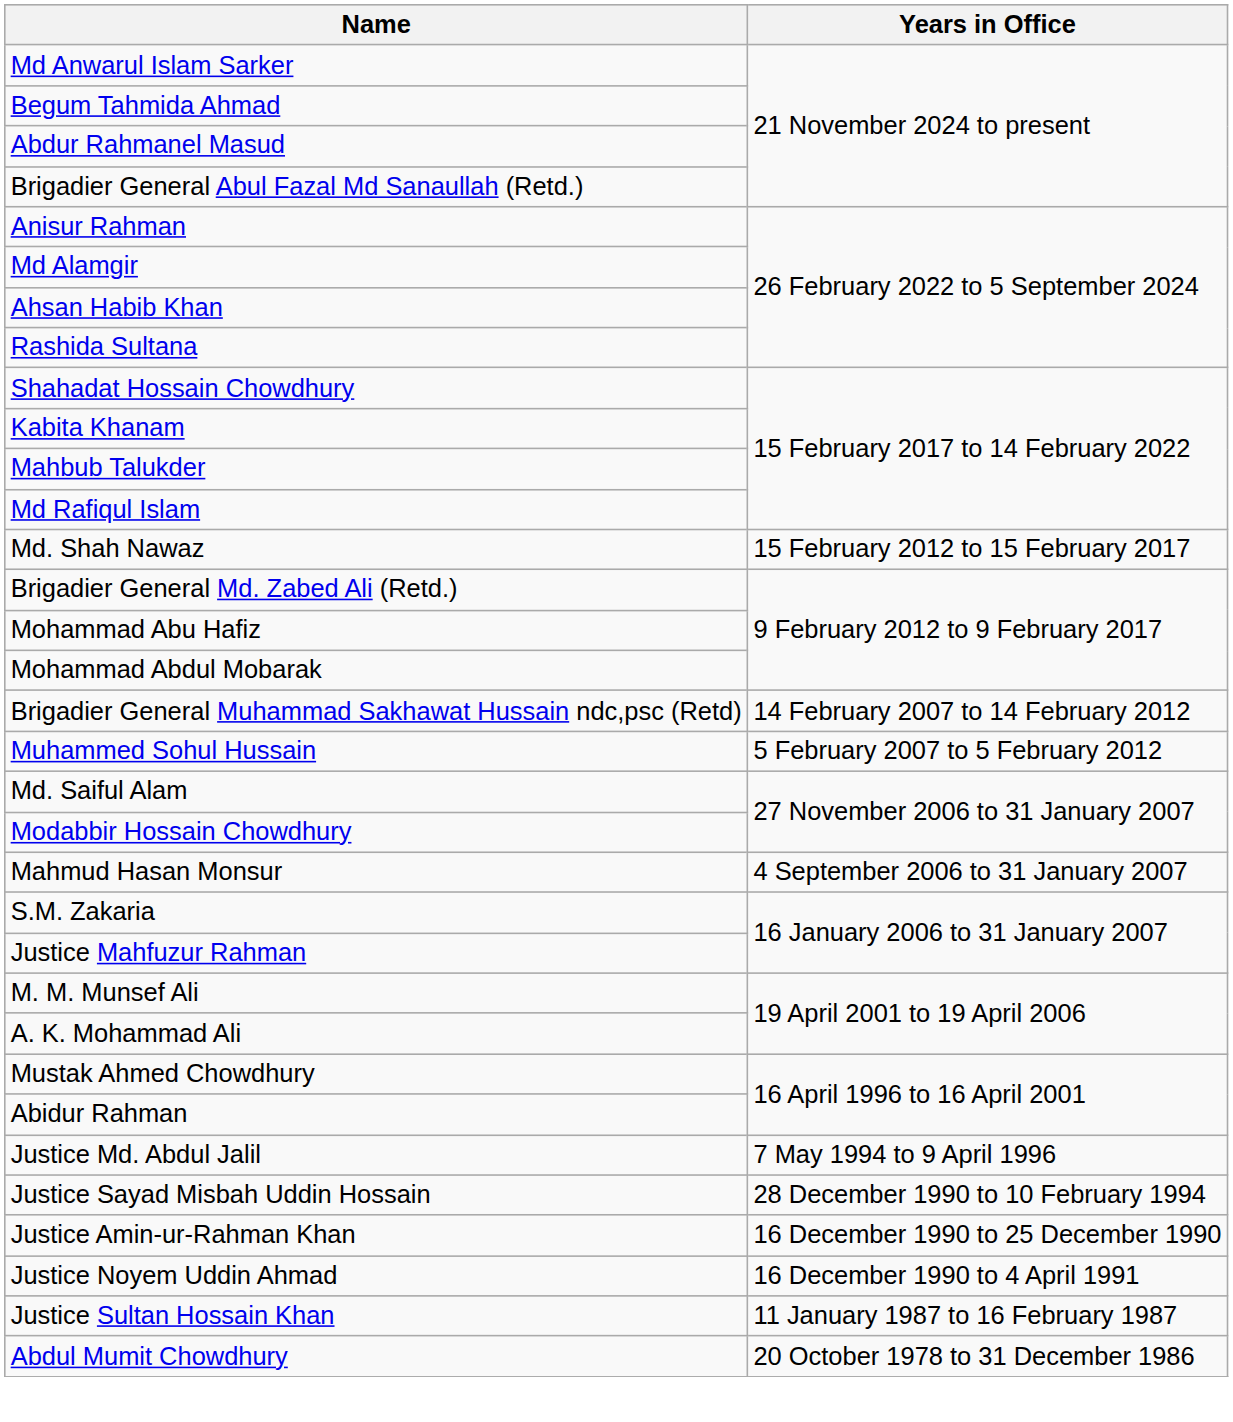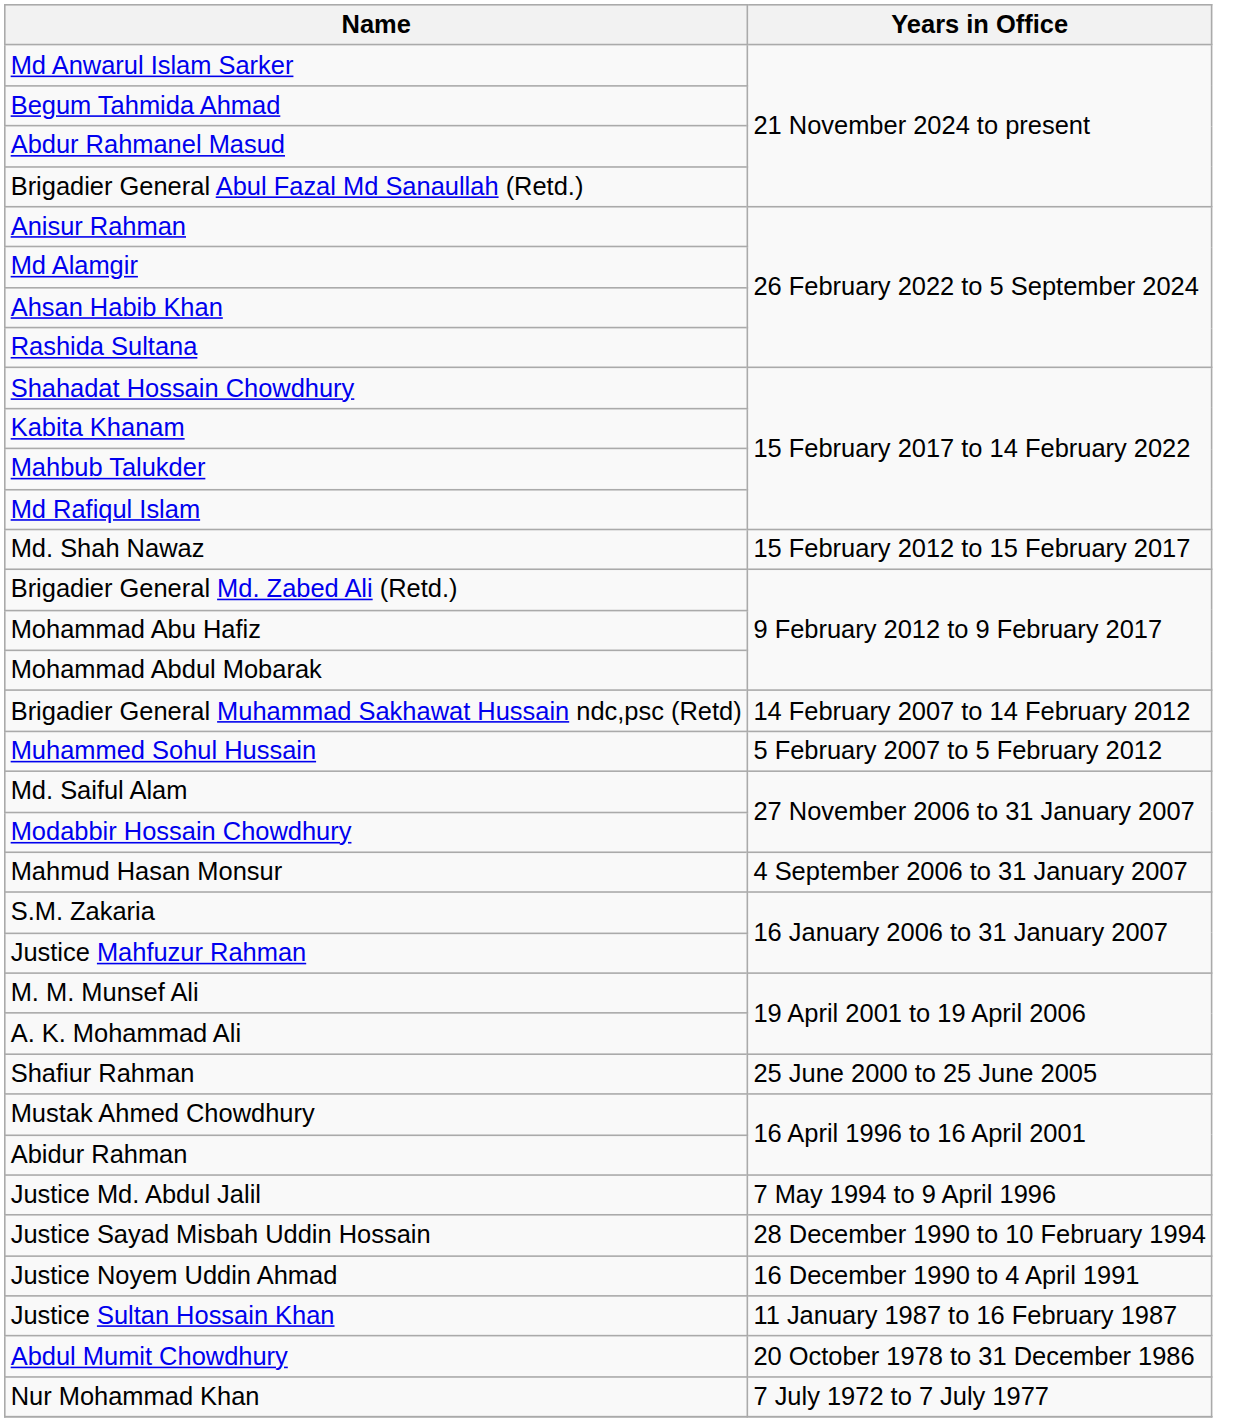 <table class="wikitable">
 <tr>
 <th>Name</th>
 <th>Years in Office</th>
 </tr>
 <tr>
 <td><a href='#'>Md Anwarul Islam Sarker</a></td>
 <td rowspan="4">21 November 2024 to present</td>
 </tr>
 <tr>
 <td><a href='#'>Begum Tahmida Ahmad</a></td>
 </tr>
 <tr>
 <td><a href='#'>Abdur Rahmanel Masud</a></td>
 </tr>
 <tr>
 <td>Brigadier General <a href='#'>Abul Fazal Md Sanaullah</a> (Retd.)</td>
 </tr>
 <tr>
 <td><a href='#'>Anisur Rahman</a></td>
 <td rowspan="4">26 February 2022 to 5 September 2024</td>
 </tr>
 <tr>
 <td><a href='#'>Md Alamgir</a></td>
 </tr>
 <tr>
 <td><a href='#'>Ahsan Habib Khan</a></td>
 </tr>
 <tr>
 <td><a href='#'>Rashida Sultana</a></td>
 </tr>
 <tr>
 <td><a href='#'>Shahadat Hossain Chowdhury</a></td>
 <td rowspan="4">15 February 2017 to 14 February 2022</td>
 </tr>
 <tr>
 <td><a href='#'>Kabita Khanam</a></td>
 </tr>
 <tr>
 <td><a href='#'>Mahbub Talukder</a></td>
 </tr>
 <tr>
 <td><a href='#'>Md Rafiqul Islam</a></td>
 </tr>
 <tr>
 <td>Md. Shah Nawaz</td>
 <td>15 February 2012 to 15 February 2017</td>
 </tr>
 <tr>
 <td>Brigadier General <a href='#'>Md. Zabed Ali</a> (Retd.)</td>
 <td rowspan="3">9 February 2012 to 9 February 2017</td>
 </tr>
 <tr>
 <td>Mohammad Abu Hafiz</td>
 </tr>
 <tr>
 <td>Mohammad Abdul Mobarak</td>
 </tr>
 <tr>
 <td>Brigadier General <a href='#'>Muhammad Sakhawat Hussain</a> ndc,psc (Retd)</td>
 <td>14 February 2007 to 14 February 2012</td>
 </tr>
 <tr>
 <td><a href='#'>Muhammed Sohul Hussain</a></td>
 <td>5 February 2007 to 5 February 2012</td>
 </tr>
 <tr>
 <td>Md. Saiful Alam</td>
 <td rowspan="2">27 November 2006 to 31 January 2007</td>
 </tr>
 <tr>
 <td><a href='#'>Modabbir Hossain Chowdhury</a></td>
 </tr>
 <tr>
 <td>Mahmud Hasan Monsur</td>
 <td>4 September 2006 to 31 January 2007</td>
 </tr>
 <tr>
 <td>S.M. Zakaria</td>
 <td rowspan="2">16 January 2006 to 31 January 2007</td>
 </tr>
 <tr>
 <td>Justice <a href='#'>Mahfuzur Rahman</a></td>
 </tr>
 <tr>
 <td>M. M. Munsef Ali</td>
 <td rowspan="2">19 April 2001 to 19 April 2006</td>
 </tr>
 <tr>
 <td>A. K. Mohammad Ali</td>
 </tr>
 <tr>
+<td>Shafiur Rahman</td>
+<td>25 June 2000 to 25 June 2005</td>
+</tr>
+<tr>
 <td>Mustak Ahmed Chowdhury</td>
 <td rowspan="2">16 April 1996 to 16 April 2001</td>
 </tr>
 <tr>
 <td>Abidur Rahman</td>
 </tr>
 <tr>
 <td>Justice Md. Abdul Jalil</td>
 <td>7 May 1994 to 9 April 1996</td>
 </tr>
 <tr>
 <td>Justice Sayad Misbah Uddin Hossain</td>
 <td>28 December 1990 to 10 February 1994</td>
 </tr>
 <tr>
-<td>Justice Amin-ur-Rahman Khan</td>
-<td>16 December 1990 to 25 December 1990</td>
-</tr>
-<tr>
 <td>Justice Noyem Uddin Ahmad</td>
 <td>16 December 1990 to 4 April 1991</td>
 </tr>
 <tr>
 <td>Justice <a href='#'>Sultan Hossain Khan</a></td>
 <td>11 January 1987 to 16 February 1987</td>
 </tr>
 <tr>
 <td><a href='#'>Abdul Mumit Chowdhury</a></td>
 <td>20 October 1978 to 31 December 1986</td>
 </tr>
 <tr>
+<td>Nur Mohammad Khan</td>
+<td>7 July 1972 to 7 July 1977</td>
+</tr>
+<tr>
 </tr>
 </table>
